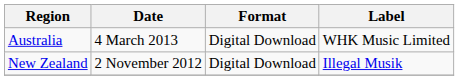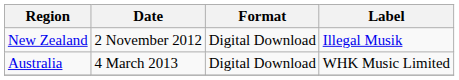 <table class=wikitable>
 <tr>
 <th>Region</th>
 <th>Date</th>
 <th>Format</th>
 <th>Label</th>
 </tr>
 <tr>
+<td><a href='#'>New Zealand</a></td>
+<td>2 November 2012</td>
+<td>Digital Download</td>
+<td><a href='#'>Illegal Musik</a></td>
+</tr>
+<tr>
 <td><a href='#'>Australia</a></td>
 <td>4 March 2013 </td>
 <td>Digital Download</td>
 <td>WHK Music Limited</td>
 </tr>
 <tr>
-<td><a href='#'>New Zealand</a></td>
-<td>2 November 2012</td>
-<td>Digital Download</td>
-<td><a href='#'>Illegal Musik</a></td>
-</tr>
-<tr>
 </tr>
 </table>
